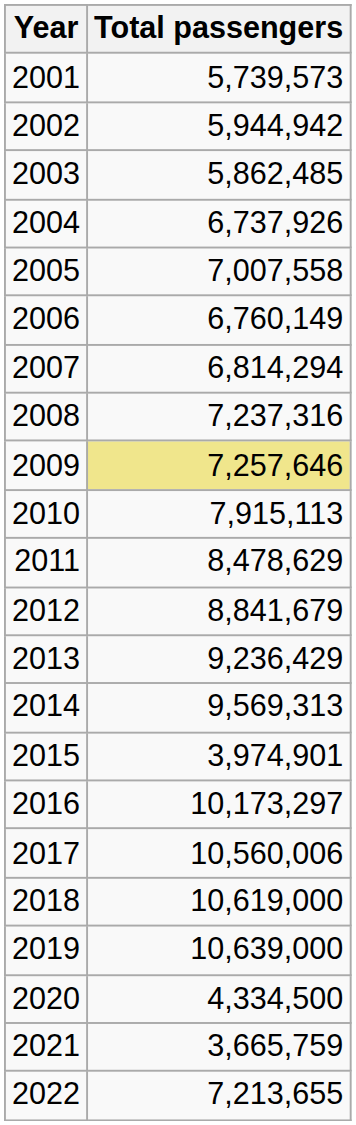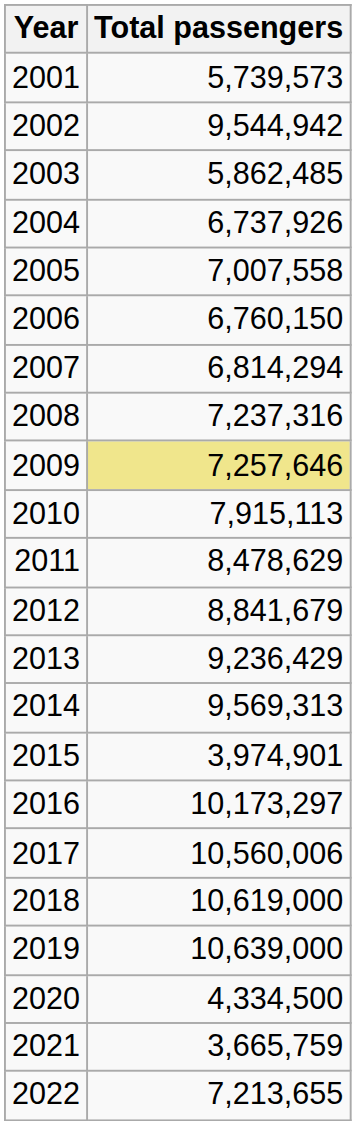 <table class="wikitable" style="text-align:right; margin:left">
 <tr>
 <th>Year</th>
 <th>Total passengers</th>
 </tr>
 <tr>
 <td>2001</td>
 <td>5,739,573</td>
 </tr>
 <tr>
 <td>2002</td>
-<td>5,944,942</td>
+<td>9,544,942</td>
 </tr>
 <tr>
 <td>2003</td>
 <td>5,862,485</td>
 </tr>
 <tr>
 <td>2004</td>
 <td>6,737,926</td>
 </tr>
 <tr>
 <td>2005</td>
 <td>7,007,558</td>
 </tr>
 <tr>
 <td>2006</td>
-<td>6,760,149</td>
+<td>6,760,150</td>
 </tr>
 <tr>
 <td>2007</td>
 <td>6,814,294</td>
 </tr>
 <tr>
 <td>2008</td>
 <td>7,237,316</td>
 </tr>
 <tr>
 <td>2009</td>
 <td style="background: khaki;">7,257,646</td>
 </tr>
 <tr>
 <td>2010</td>
 <td>7,915,113</td>
 </tr>
 <tr>
 <td>2011</td>
 <td>8,478,629</td>
 </tr>
 <tr>
 <td>2012</td>
 <td>8,841,679</td>
 </tr>
 <tr>
 <td>2013</td>
 <td>9,236,429</td>
 </tr>
 <tr>
 <td>2014</td>
 <td>9,569,313</td>
 </tr>
 <tr>
 <td>2015</td>
 <td>3,974,901</td>
 </tr>
 <tr>
 <td>2016</td>
 <td>10,173,297</td>
 </tr>
 <tr>
 <td>2017</td>
 <td>10,560,006</td>
 </tr>
 <tr>
 <td>2018</td>
 <td>10,619,000</td>
 </tr>
 <tr>
 <td>2019</td>
 <td>10,639,000</td>
 </tr>
 <tr>
 <td>2020</td>
 <td>4,334,500</td>
 </tr>
 <tr>
 <td>2021</td>
 <td>3,665,759</td>
 </tr>
 <tr>
 <td>2022</td>
 <td>7,213,655</td>
 </tr>
 </table>
